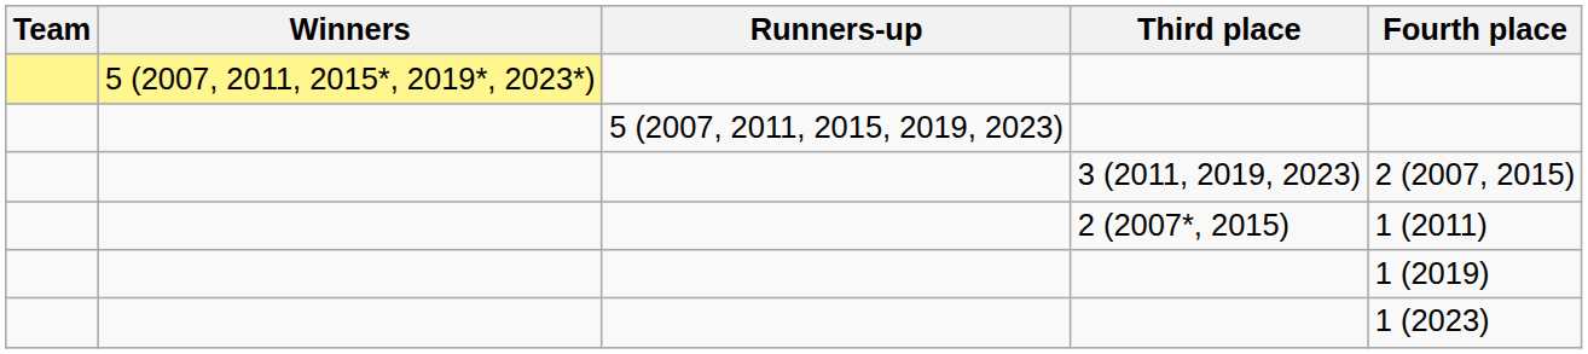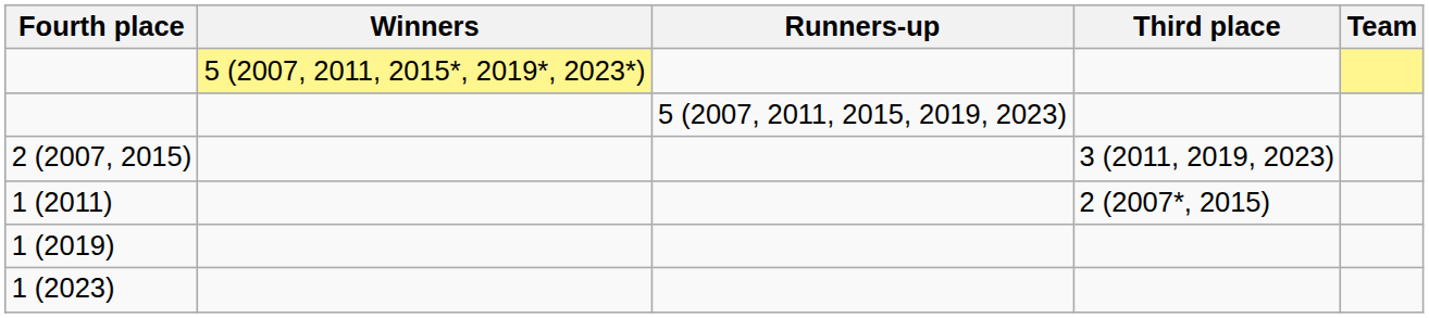 <table class=wikitable>
 <tr>
-<th>Team</th>
+<th>Fourth place</th>
 <th>Winners</th>
 <th>Runners-up</th>
 <th>Third place</th>
-<th>Fourth place</th>
+<th>Team</th>
 </tr>
 <tr>
-<td style=background:#FFF68F></td>
+<td></td>
 <td style=background:#FFF68F>5 (2007, 2011, 2015*, 2019*, 2023*)</td>
 <td></td>
 <td></td>
-<td></td>
+<td style=background:#FFF68F></td>
 </tr>
 <tr>
 <td></td>
 <td></td>
 <td>5 (2007, 2011, 2015, 2019, 2023)</td>
 <td></td>
 <td></td>
 </tr>
 <tr>
-<td></td>
+<td>2 (2007, 2015)</td>
 <td></td>
 <td></td>
 <td>3 (2011, 2019, 2023)</td>
-<td>2 (2007, 2015)</td>
+<td></td>
 </tr>
 <tr>
-<td></td>
+<td>1 (2011)</td>
 <td></td>
 <td></td>
 <td>2 (2007*, 2015)</td>
-<td>1 (2011)</td>
+<td></td>
 </tr>
 <tr>
+<td>1 (2019)</td>
 <td></td>
 <td></td>
 <td></td>
 <td></td>
-<td>1 (2019)</td>
 </tr>
 <tr>
+<td>1 (2023)</td>
 <td></td>
 <td></td>
 <td></td>
 <td></td>
-<td>1 (2023)</td>
 </tr>
 </table>
